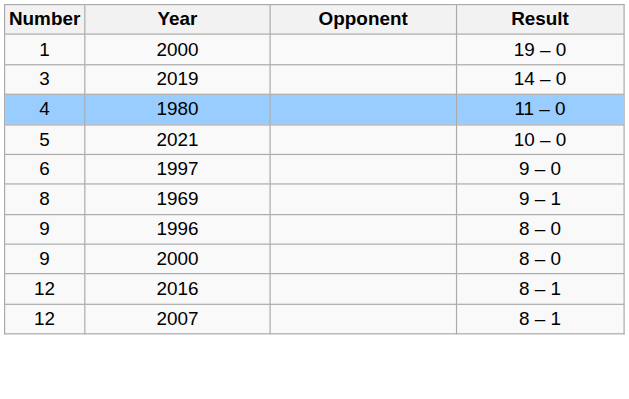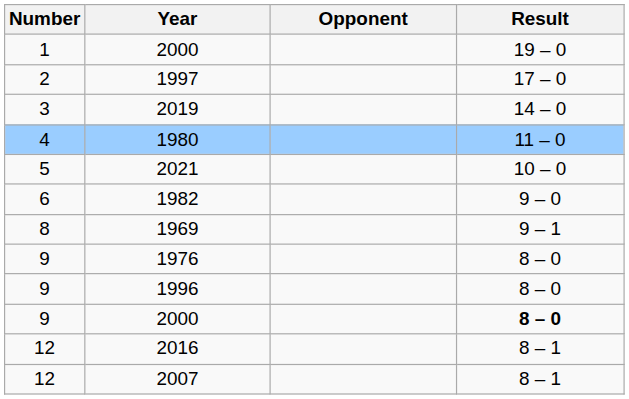 <table class="wikitable sortable">
 <tr>
 <th width=30>Number</th>
 <th width=150>Year</th>
 <th width=150>Opponent</th>
 <th width=135>Result</th>
 </tr>
 <tr>
 <td align=center>1</td>
 <td align=center>2000</td>
 <td></td>
 <td align=center>19 – 0</td>
+</tr>
+<tr>
+<td align=center>2</td>
+<td align=center>1997</td>
+<td></td>
+<td align=center>17 – 0</td>
 </tr>
 <tr>
 <td align=center>3</td>
 <td align=center>2019</td>
 <td></td>
 <td align=center>14 – 0</td>
 </tr>
 <tr style="background:#9acdff;">
 <td align=center>4</td>
 <td align=center>1980</td>
 <td></td>
 <td align=center>11 – 0</td>
 </tr>
 <tr>
 <td align=center>5</td>
 <td align=center>2021</td>
 <td></td>
 <td align=center>10 – 0</td>
 </tr>
 <tr>
 <td align=center>6</td>
-<td align=center>1997</td>
+<td align=center>1982</td>
 <td></td>
 <td align=center>9 – 0</td>
 </tr>
 <tr>
 <td align=center>8</td>
 <td align=center>1969</td>
 <td></td>
 <td align=center>9 – 1</td>
 </tr>
 <tr>
 <td align=center>9</td>
+<td align=center>1976</td>
+<td></td>
+<td align=center>8 – 0</td>
+</tr>
+<tr>
+<td align=center>9</td>
 <td align=center>1996</td>
 <td></td>
 <td align=center>8 – 0</td>
 </tr>
 <tr>
 <td align=center>9</td>
 <td align=center>2000</td>
 <td></td>
-<td align=center>8 – 0</td>
+<td align=center><strong>8 – 0</strong></td>
 </tr>
 <tr>
 <td align=center>12</td>
 <td align=center>2016</td>
 <td></td>
 <td align=center>8 – 1</td>
 </tr>
 <tr>
 <td align=center>12</td>
 <td align=center>2007</td>
 <td></td>
 <td align=center>8 – 1</td>
 </tr>
 </table>
